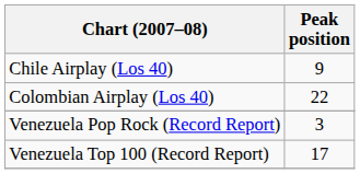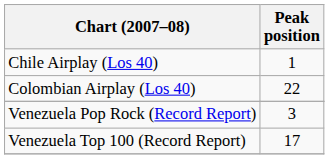 <table class="wikitable sortable">
 <tr>
 <th>Chart (2007–08)</th>
 <th>Peak<br>position</th>
 </tr>
 <tr>
 <td>Chile Airplay (<a href='#'>Los 40</a>)</td>
-<td align="center">9</td>
+<td align="center">1</td>
 </tr>
 <tr>
 <td>Colombian Airplay (<a href='#'>Los 40</a>)</td>
 <td align="center">22</td>
 </tr>
 <tr>
 </tr>
 <tr>
 </tr>
 <tr>
 </tr>
 <tr>
 </tr>
 <tr>
 <td>Venezuela Pop Rock (<a href='#'>Record Report</a>)</td>
 <td align="center">3</td>
 </tr>
 <tr>
 <td>Venezuela Top 100 (Record Report)</td>
 <td align="center">17</td>
 </tr>
 <tr>
 </tr>
 </table>
